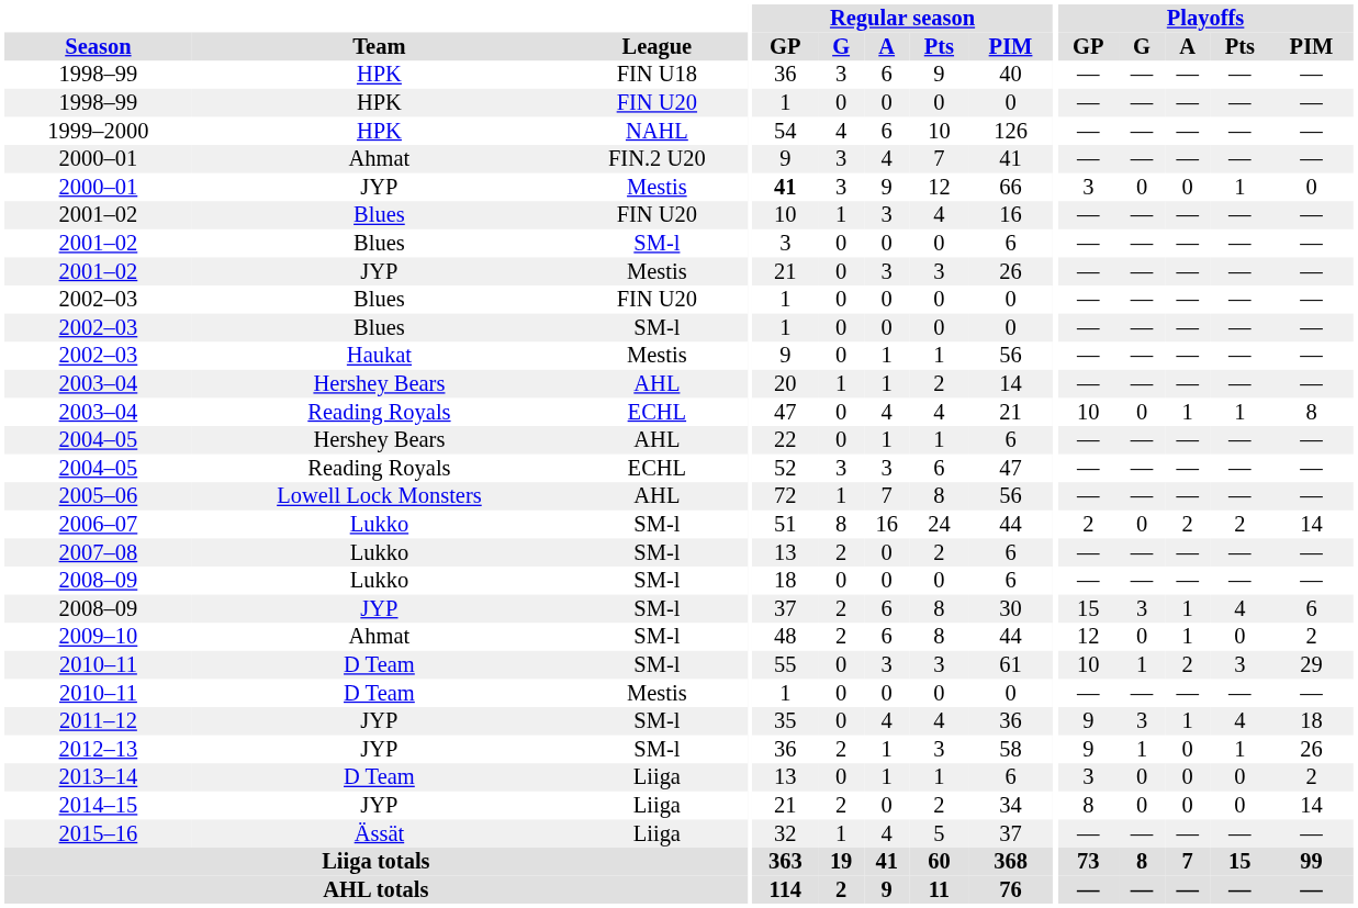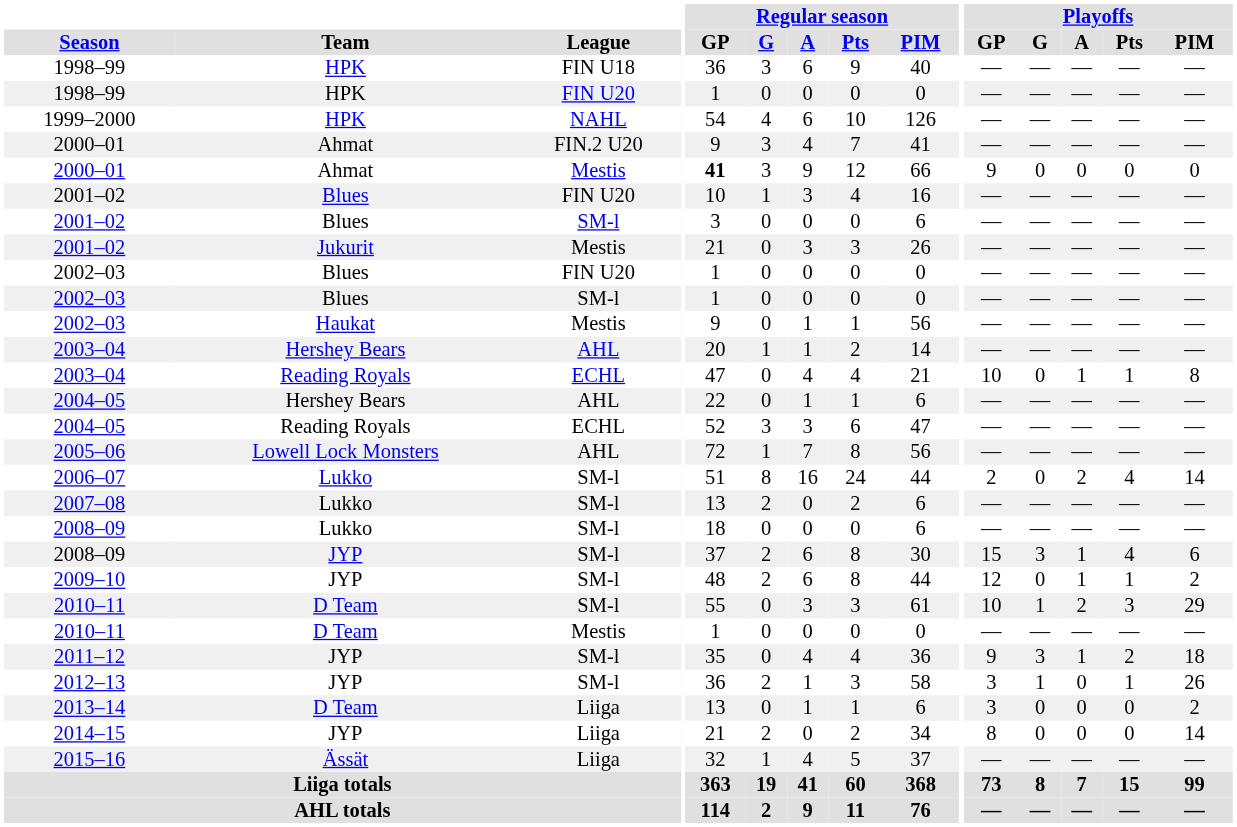 <table border="0" cellpadding="1" cellspacing="0" style="text-align:center; width:60em">
 <tr bgcolor="#e0e0e0">
 <th colspan="3" bgcolor="#ffffff"></th>
 <th rowspan="99" bgcolor="#ffffff"></th>
 <th colspan="5"><a href='#'>Regular season</a></th>
 <th rowspan="99" bgcolor="#ffffff"></th>
 <th colspan="5"><a href='#'>Playoffs</a></th>
 </tr>
 <tr bgcolor="#e0e0e0">
 <th><a href='#'>Season</a></th>
 <th>Team</th>
 <th>League</th>
 <th>GP</th>
 <th><a href='#'>G</a></th>
 <th><a href='#'>A</a></th>
 <th><a href='#'>Pts</a></th>
 <th><a href='#'>PIM</a></th>
 <th>GP</th>
 <th>G</th>
 <th>A</th>
 <th>Pts</th>
 <th>PIM</th>
 </tr>
 <tr>
 <td>1998–99</td>
 <td><a href='#'>HPK</a></td>
 <td>FIN U18</td>
 <td>36</td>
 <td>3</td>
 <td>6</td>
 <td>9</td>
 <td>40</td>
 <td>—</td>
 <td>—</td>
 <td>—</td>
 <td>—</td>
 <td>—</td>
 </tr>
 <tr bgcolor="#f0f0f0">
 <td>1998–99</td>
 <td>HPK</td>
 <td><a href='#'>FIN U20</a></td>
 <td>1</td>
 <td>0</td>
 <td>0</td>
 <td>0</td>
 <td>0</td>
 <td>—</td>
 <td>—</td>
 <td>—</td>
 <td>—</td>
 <td>—</td>
 </tr>
 <tr>
 <td>1999–2000</td>
 <td><a href='#'>HPK</a></td>
 <td><a href='#'>NAHL</a></td>
 <td>54</td>
 <td>4</td>
 <td>6</td>
 <td>10</td>
 <td>126</td>
 <td>—</td>
 <td>—</td>
 <td>—</td>
 <td>—</td>
 <td>—</td>
 </tr>
 <tr bgcolor="#f0f0f0">
 <td>2000–01</td>
 <td>Ahmat</td>
 <td>FIN.2 U20</td>
 <td>9</td>
 <td>3</td>
 <td>4</td>
 <td>7</td>
 <td>41</td>
 <td>—</td>
 <td>—</td>
 <td>—</td>
 <td>—</td>
 <td>—</td>
 </tr>
 <tr>
 <td><a href='#'>2000–01</a></td>
-<td>JYP</td>
+<td>Ahmat</td>
 <td><a href='#'>Mestis</a></td>
 <td><strong>41</strong></td>
 <td>3</td>
 <td>9</td>
 <td>12</td>
 <td>66</td>
-<td>3</td>
+<td>9</td>
 <td>0</td>
 <td>0</td>
-<td>1</td>
+<td>0</td>
 <td>0</td>
 </tr>
 <tr bgcolor="#f0f0f0">
 <td>2001–02</td>
 <td><a href='#'>Blues</a></td>
 <td>FIN U20</td>
 <td>10</td>
 <td>1</td>
 <td>3</td>
 <td>4</td>
 <td>16</td>
 <td>—</td>
 <td>—</td>
 <td>—</td>
 <td>—</td>
 <td>—</td>
 </tr>
 <tr>
 <td><a href='#'>2001–02</a></td>
 <td>Blues</td>
 <td><a href='#'>SM-l</a></td>
 <td>3</td>
 <td>0</td>
 <td>0</td>
 <td>0</td>
 <td>6</td>
 <td>—</td>
 <td>—</td>
 <td>—</td>
 <td>—</td>
 <td>—</td>
 </tr>
 <tr bgcolor="#f0f0f0">
 <td><a href='#'>2001–02</a></td>
-<td>JYP</td>
+<td><a href='#'>Jukurit</a></td>
 <td>Mestis</td>
 <td>21</td>
 <td>0</td>
 <td>3</td>
 <td>3</td>
 <td>26</td>
 <td>—</td>
 <td>—</td>
 <td>—</td>
 <td>—</td>
 <td>—</td>
 </tr>
 <tr>
 <td>2002–03</td>
 <td>Blues</td>
 <td>FIN U20</td>
 <td>1</td>
 <td>0</td>
 <td>0</td>
 <td>0</td>
 <td>0</td>
 <td>—</td>
 <td>—</td>
 <td>—</td>
 <td>—</td>
 <td>—</td>
 </tr>
 <tr bgcolor="#f0f0f0">
 <td><a href='#'>2002–03</a></td>
 <td>Blues</td>
 <td>SM-l</td>
 <td>1</td>
 <td>0</td>
 <td>0</td>
 <td>0</td>
 <td>0</td>
 <td>—</td>
 <td>—</td>
 <td>—</td>
 <td>—</td>
 <td>—</td>
 </tr>
 <tr>
 <td><a href='#'>2002–03</a></td>
 <td><a href='#'>Haukat</a></td>
 <td>Mestis</td>
 <td>9</td>
 <td>0</td>
 <td>1</td>
 <td>1</td>
 <td>56</td>
 <td>—</td>
 <td>—</td>
 <td>—</td>
 <td>—</td>
 <td>—</td>
 </tr>
 <tr bgcolor="#f0f0f0">
 <td><a href='#'>2003–04</a></td>
 <td><a href='#'>Hershey Bears</a></td>
 <td><a href='#'>AHL</a></td>
 <td>20</td>
 <td>1</td>
 <td>1</td>
 <td>2</td>
 <td>14</td>
 <td>—</td>
 <td>—</td>
 <td>—</td>
 <td>—</td>
 <td>—</td>
 </tr>
 <tr>
 <td><a href='#'>2003–04</a></td>
 <td><a href='#'>Reading Royals</a></td>
 <td><a href='#'>ECHL</a></td>
 <td>47</td>
 <td>0</td>
 <td>4</td>
 <td>4</td>
 <td>21</td>
 <td>10</td>
 <td>0</td>
 <td>1</td>
 <td>1</td>
 <td>8</td>
 </tr>
 <tr bgcolor="#f0f0f0">
 <td><a href='#'>2004–05</a></td>
 <td>Hershey Bears</td>
 <td>AHL</td>
 <td>22</td>
 <td>0</td>
 <td>1</td>
 <td>1</td>
 <td>6</td>
 <td>—</td>
 <td>—</td>
 <td>—</td>
 <td>—</td>
 <td>—</td>
 </tr>
 <tr>
 <td><a href='#'>2004–05</a></td>
 <td>Reading Royals</td>
 <td>ECHL</td>
 <td>52</td>
 <td>3</td>
 <td>3</td>
 <td>6</td>
 <td>47</td>
 <td>—</td>
 <td>—</td>
 <td>—</td>
 <td>—</td>
 <td>—</td>
 </tr>
 <tr bgcolor="#f0f0f0">
 <td><a href='#'>2005–06</a></td>
 <td><a href='#'>Lowell Lock Monsters</a></td>
 <td>AHL</td>
 <td>72</td>
 <td>1</td>
 <td>7</td>
 <td>8</td>
 <td>56</td>
 <td>—</td>
 <td>—</td>
 <td>—</td>
 <td>—</td>
 <td>—</td>
 </tr>
 <tr>
 <td><a href='#'>2006–07</a></td>
 <td><a href='#'>Lukko</a></td>
 <td>SM-l</td>
 <td>51</td>
 <td>8</td>
 <td>16</td>
 <td>24</td>
 <td>44</td>
 <td>2</td>
 <td>0</td>
 <td>2</td>
-<td>2</td>
+<td>4</td>
 <td>14</td>
 </tr>
 <tr bgcolor="#f0f0f0">
 <td><a href='#'>2007–08</a></td>
 <td>Lukko</td>
 <td>SM-l</td>
 <td>13</td>
 <td>2</td>
 <td>0</td>
 <td>2</td>
 <td>6</td>
 <td>—</td>
 <td>—</td>
 <td>—</td>
 <td>—</td>
 <td>—</td>
 </tr>
 <tr>
 <td><a href='#'>2008–09</a></td>
 <td>Lukko</td>
 <td>SM-l</td>
 <td>18</td>
 <td>0</td>
 <td>0</td>
 <td>0</td>
 <td>6</td>
 <td>—</td>
 <td>—</td>
 <td>—</td>
 <td>—</td>
 <td>—</td>
 </tr>
 <tr bgcolor="#f0f0f0">
 <td>2008–09</td>
 <td><a href='#'>JYP</a></td>
 <td>SM-l</td>
 <td>37</td>
 <td>2</td>
 <td>6</td>
 <td>8</td>
 <td>30</td>
 <td>15</td>
 <td>3</td>
 <td>1</td>
 <td>4</td>
 <td>6</td>
 </tr>
 <tr>
 <td><a href='#'>2009–10</a></td>
-<td>Ahmat</td>
+<td>JYP</td>
 <td>SM-l</td>
 <td>48</td>
 <td>2</td>
 <td>6</td>
 <td>8</td>
 <td>44</td>
 <td>12</td>
 <td>0</td>
 <td>1</td>
-<td>0</td>
+<td>1</td>
 <td>2</td>
 </tr>
 <tr bgcolor="#f0f0f0">
 <td><a href='#'>2010–11</a></td>
 <td><a href='#'>D Team</a></td>
 <td>SM-l</td>
 <td>55</td>
 <td>0</td>
 <td>3</td>
 <td>3</td>
 <td>61</td>
 <td>10</td>
 <td>1</td>
 <td>2</td>
 <td>3</td>
 <td>29</td>
 </tr>
 <tr>
 <td><a href='#'>2010–11</a></td>
 <td><a href='#'>D Team</a></td>
 <td>Mestis</td>
 <td>1</td>
 <td>0</td>
 <td>0</td>
 <td>0</td>
 <td>0</td>
 <td>—</td>
 <td>—</td>
 <td>—</td>
 <td>—</td>
 <td>—</td>
 </tr>
 <tr bgcolor="#f0f0f0">
 <td><a href='#'>2011–12</a></td>
 <td>JYP</td>
 <td>SM-l</td>
 <td>35</td>
 <td>0</td>
 <td>4</td>
 <td>4</td>
 <td>36</td>
 <td>9</td>
 <td>3</td>
 <td>1</td>
-<td>4</td>
+<td>2</td>
 <td>18</td>
 </tr>
 <tr>
 <td><a href='#'>2012–13</a></td>
 <td>JYP</td>
 <td>SM-l</td>
 <td>36</td>
 <td>2</td>
 <td>1</td>
 <td>3</td>
 <td>58</td>
-<td>9</td>
+<td>3</td>
 <td>1</td>
 <td>0</td>
 <td>1</td>
 <td>26</td>
 </tr>
 <tr bgcolor="#f0f0f0">
 <td><a href='#'>2013–14</a></td>
 <td><a href='#'>D Team</a></td>
 <td>Liiga</td>
 <td>13</td>
 <td>0</td>
 <td>1</td>
 <td>1</td>
 <td>6</td>
 <td>3</td>
 <td>0</td>
 <td>0</td>
 <td>0</td>
 <td>2</td>
 </tr>
 <tr>
 <td><a href='#'>2014–15</a></td>
 <td>JYP</td>
 <td>Liiga</td>
 <td>21</td>
 <td>2</td>
 <td>0</td>
 <td>2</td>
 <td>34</td>
 <td>8</td>
 <td>0</td>
 <td>0</td>
 <td>0</td>
 <td>14</td>
 </tr>
 <tr bgcolor="#f0f0f0">
 <td><a href='#'>2015–16</a></td>
 <td><a href='#'>Ässät</a></td>
 <td>Liiga</td>
 <td>32</td>
 <td>1</td>
 <td>4</td>
 <td>5</td>
 <td>37</td>
 <td>—</td>
 <td>—</td>
 <td>—</td>
 <td>—</td>
 <td>—</td>
 </tr>
 <tr bgcolor="#e0e0e0">
 <th colspan="3">Liiga totals</th>
 <th>363</th>
 <th>19</th>
 <th>41</th>
 <th>60</th>
 <th>368</th>
 <th>73</th>
 <th>8</th>
 <th>7</th>
 <th>15</th>
 <th>99</th>
 </tr>
 <tr bgcolor="#e0e0e0">
 <th colspan="3">AHL totals</th>
 <th>114</th>
 <th>2</th>
 <th>9</th>
 <th>11</th>
 <th>76</th>
 <th>—</th>
 <th>—</th>
 <th>—</th>
 <th>—</th>
 <th>—</th>
 </tr>
 </table>
